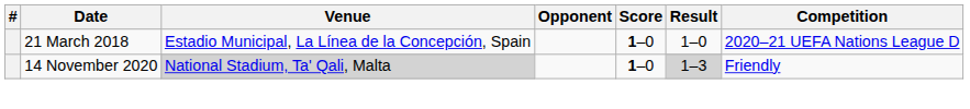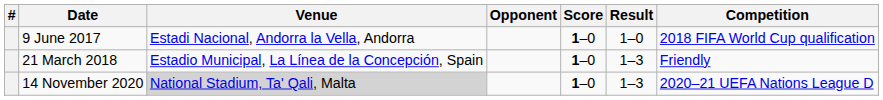 <table class="wikitable plainrowheaders sortable">
 <tr>
 <th>#</th>
 <th>Date</th>
 <th>Venue</th>
 <th>Opponent</th>
 <th>Score</th>
 <th>Result</th>
 <th>Competition</th>
 </tr>
 <tr>
 <th scope=row></th>
+<td>9 June 2017</td>
+<td><a href='#'>Estadi Nacional</a>, <a href='#'>Andorra la Vella</a>, Andorra</td>
+<td></td>
+<td align=center><strong>1</strong>–0</td>
+<td align=center>1–0</td>
+<td><a href='#'>2018 FIFA World Cup qualification</a></td>
+</tr>
+<tr>
+<th scope=row></th>
 <td>21 March 2018</td>
 <td><a href='#'>Estadio Municipal</a>, <a href='#'>La Línea de la Concepción</a>, Spain</td>
 <td></td>
 <td align=center><strong>1</strong>–0</td>
-<td align=center>1–0</td>
-<td><a href='#'>2020–21 UEFA Nations League D</a></td>
+<td align=center>1–3</td>
+<td><a href='#'>Friendly</a></td>
 </tr>
 <tr>
 <th scope=row></th>
 <td>14 November 2020</td>
 <td style="background: lightgrey;"><a href='#'>National Stadium, Ta' Qali</a>, Malta</td>
 <td></td>
 <td align=center><strong>1</strong>–0</td>
-<td align=center style="background: lightgrey;">1–3</td>
-<td><a href='#'>Friendly</a></td>
+<td align=center>1–3</td>
+<td><a href='#'>2020–21 UEFA Nations League D</a></td>
 </tr>
 </table>
